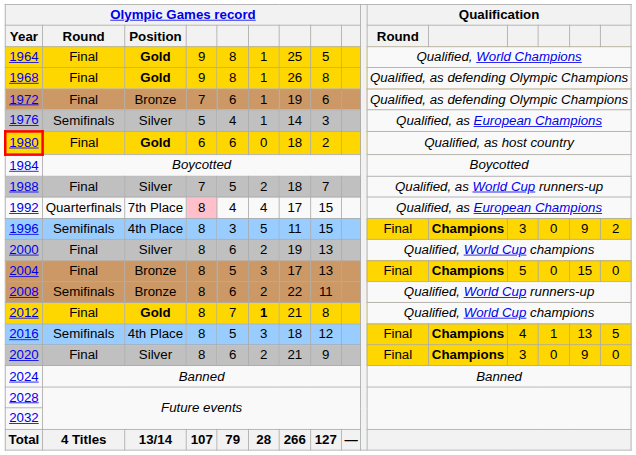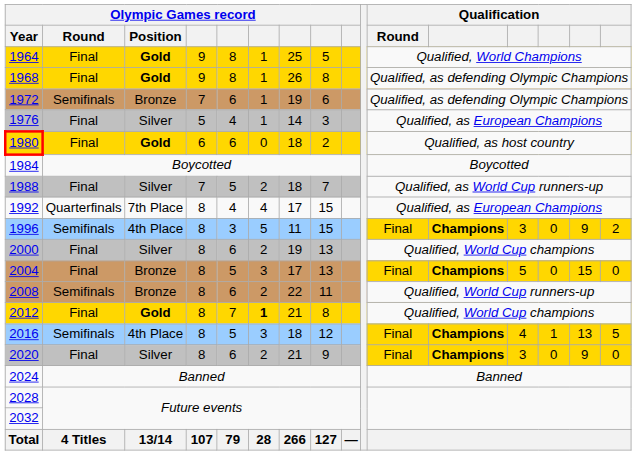 <table class="wikitable" style="text-align: center;">
 <tr>
 <th colspan=9><a href='#'>Olympic Games record</a></th>
 <th rowspan=21></th>
 <th colspan=6>Qualification</th>
 </tr>
 <tr>
 <th>Year</th>
 <th>Round</th>
 <th>Position</th>
 <th width=30></th>
 <th width=30></th>
 <th width=30></th>
 <th width=30></th>
 <th width=30></th>
 <th></th>
 <th>Round</th>
 <th width=30></th>
 <th width=30></th>
 <th width=30></th>
 <th width=30></th>
 <th width=30></th>
 </tr>
 <tr bgcolor=gold>
 <td> <a href='#'>1964</a></td>
 <td>Final</td>
 <td><strong>Gold</strong></td>
 <td>9</td>
 <td>8</td>
 <td>1</td>
 <td>25</td>
 <td>5</td>
 <td></td>
 <td bgcolor=f9f9f9 colspan=6><em>Qualified, <a href='#'>World Champions</a></em></td>
 </tr>
 <tr bgcolor=gold>
 <td> <a href='#'>1968</a></td>
 <td>Final</td>
 <td><strong>Gold</strong></td>
 <td>9</td>
 <td>8</td>
 <td>1</td>
 <td>26</td>
 <td>8</td>
 <td></td>
 <td bgcolor=f9f9f9 colspan=6><em>Qualified, as defending Olympic Champions</em></td>
 </tr>
 <tr bgcolor=cc9966>
 <td> <a href='#'>1972</a></td>
-<td>Final</td>
+<td>Semifinals</td>
 <td>Bronze</td>
 <td>7</td>
 <td>6</td>
 <td>1</td>
 <td>19</td>
 <td>6</td>
 <td></td>
 <td bgcolor=f9f9f9 colspan=6><em>Qualified, as defending Olympic Champions</em></td>
 </tr>
 <tr bgcolor=silver>
 <td> <a href='#'>1976</a></td>
-<td>Semifinals</td>
+<td>Final</td>
 <td>Silver</td>
 <td>5</td>
 <td>4</td>
 <td>1</td>
 <td>14</td>
 <td>3</td>
 <td></td>
 <td bgcolor=f9f9f9 colspan=6><em>Qualified, as <a href='#'>European Champions</a></em></td>
 </tr>
 <tr bgcolor=gold>
 <td style="border: 3px solid red"> <a href='#'>1980</a></td>
 <td>Final</td>
 <td><strong>Gold</strong></td>
 <td>6</td>
 <td>6</td>
 <td>0</td>
 <td>18</td>
 <td>2</td>
 <td></td>
 <td bgcolor=f9f9f9 colspan=6><em>Qualified, as host country</em></td>
 </tr>
 <tr>
 <td> <a href='#'>1984</a></td>
 <td colspan=8><em>Boycotted</em></td>
 <td colspan=6><em>Boycotted</em></td>
 </tr>
 <tr bgcolor=silver>
 <td> <a href='#'>1988</a></td>
 <td>Final</td>
 <td>Silver</td>
 <td>7</td>
 <td>5</td>
 <td>2</td>
 <td>18</td>
 <td>7</td>
 <td></td>
 <td bgcolor=f9f9f9 colspan=6><em>Qualified, as <a href='#'>World Cup</a> runners-up</em></td>
 </tr>
 <tr>
 <td> <a href='#'>1992</a></td>
 <td>Quarterfinals</td>
 <td>7th Place</td>
-<td style="background: pink;">8</td>
+<td>8</td>
 <td>4</td>
 <td>4</td>
 <td>17</td>
 <td>15</td>
 <td></td>
 <td bgcolor=f9f9f9 colspan=6><em>Qualified, as <a href='#'>European Champions</a></em></td>
 </tr>
 <tr style="background:#9acdff;">
 <td> <a href='#'>1996</a></td>
 <td>Semifinals</td>
 <td>4th Place</td>
 <td>8</td>
 <td>3</td>
 <td>5</td>
 <td>11</td>
 <td>15</td>
 <td></td>
 <td bgcolor=gold>Final</td>
 <td bgcolor=gold><strong>Champions</strong></td>
 <td bgcolor=gold>3</td>
 <td bgcolor=gold>0</td>
 <td bgcolor=gold>9</td>
 <td bgcolor=gold>2</td>
 </tr>
 <tr bgcolor=silver>
 <td> <a href='#'>2000</a></td>
 <td>Final</td>
 <td>Silver</td>
 <td>8</td>
 <td>6</td>
 <td>2</td>
 <td>19</td>
 <td>13</td>
 <td></td>
 <td bgcolor=f9f9f9 colspan=6><em>Qualified, <a href='#'>World Cup</a> champions</em></td>
 </tr>
 <tr bgcolor=cc9966>
 <td> <a href='#'>2004</a></td>
 <td>Final</td>
 <td>Bronze</td>
 <td>8</td>
 <td>5</td>
 <td>3</td>
 <td>17</td>
 <td>13</td>
 <td></td>
 <td bgcolor=gold>Final</td>
 <td bgcolor=gold><strong>Champions</strong></td>
 <td bgcolor=gold>5</td>
 <td bgcolor=gold>0</td>
 <td bgcolor=gold>15</td>
 <td bgcolor=gold>0</td>
 </tr>
 <tr bgcolor=cc9966>
 <td> <a href='#'>2008</a></td>
 <td>Semifinals</td>
 <td>Bronze</td>
 <td>8</td>
 <td>6</td>
 <td>2</td>
 <td>22</td>
 <td>11</td>
 <td></td>
 <td bgcolor=f9f9f9 colspan=6><em>Qualified, <a href='#'>World Cup</a> runners-up</em></td>
 </tr>
 <tr bgcolor=gold>
 <td> <a href='#'>2012</a></td>
 <td>Final</td>
 <td><strong>Gold</strong></td>
 <td>8</td>
 <td>7</td>
 <td><strong>1</strong></td>
 <td>21</td>
 <td>8</td>
 <td></td>
 <td bgcolor=f9f9f9 colspan=6><em>Qualified, <a href='#'>World Cup</a> champions</em></td>
 </tr>
 <tr style="background:#9acdff;">
 <td> <a href='#'>2016</a></td>
 <td>Semifinals</td>
 <td>4th Place</td>
 <td>8</td>
 <td>5</td>
 <td>3</td>
 <td>18</td>
 <td>12</td>
 <td></td>
 <td bgcolor=gold>Final</td>
 <td bgcolor=gold><strong>Champions</strong></td>
 <td bgcolor=gold>4</td>
 <td bgcolor=gold>1</td>
 <td bgcolor=gold>13</td>
 <td bgcolor=gold>5</td>
 </tr>
 <tr bgcolor=silver>
 <td> <a href='#'>2020</a></td>
 <td>Final</td>
 <td>Silver</td>
 <td>8</td>
 <td>6</td>
 <td>2</td>
 <td>21</td>
 <td>9</td>
 <td></td>
 <td bgcolor=gold>Final</td>
 <td bgcolor=gold><strong>Champions</strong></td>
 <td bgcolor=gold>3</td>
 <td bgcolor=gold>0</td>
 <td bgcolor=gold>9</td>
 <td bgcolor=gold>0</td>
 </tr>
 <tr>
 <td> <a href='#'>2024</a></td>
 <td colspan=8><em>Banned</em></td>
 <td colspan=8><em>Banned</em></td>
 </tr>
 <tr>
 <td> <a href='#'>2028</a></td>
 <td colspan=8 rowspan=2><em>Future events</em></td>
 </tr>
 <tr>
 <td> <a href='#'>2032</a></td>
 </tr>
 <tr>
 <th>Total</th>
 <th>4 Titles</th>
 <th>13/14</th>
 <th>107</th>
 <th>79</th>
 <th>28</th>
 <th>266</th>
 <th>127</th>
 <th>—</th>
 <th colspan=7></th>
 </tr>
 </table>
